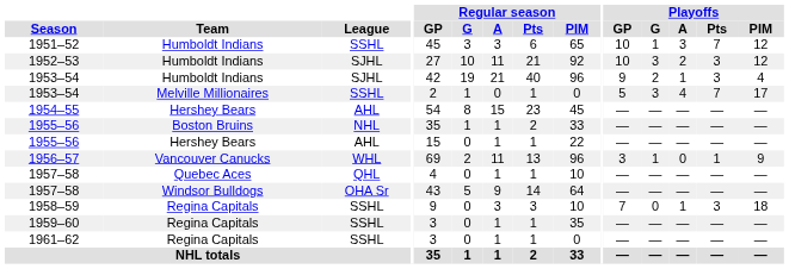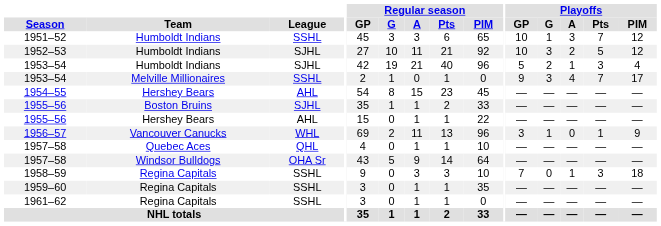 <table border="0" cellpadding="1" cellspacing="0" style="text-align:center; width:60em">
 <tr bgcolor="#e0e0e0">
 <th colspan="3" bgcolor="#ffffff"></th>
 <th rowspan="100" bgcolor="#ffffff"></th>
 <th colspan="5"><a href='#'>Regular season</a></th>
 <th rowspan="100" bgcolor="#ffffff"></th>
 <th colspan="5"><a href='#'>Playoffs</a></th>
 </tr>
 <tr bgcolor="#e0e0e0">
 <th><a href='#'>Season</a></th>
 <th>Team</th>
 <th>League</th>
 <th>GP</th>
 <th><a href='#'>G</a></th>
 <th><a href='#'>A</a></th>
 <th><a href='#'>Pts</a></th>
 <th><a href='#'>PIM</a></th>
 <th>GP</th>
 <th>G</th>
 <th>A</th>
 <th>Pts</th>
 <th>PIM</th>
 </tr>
 <tr>
 <td>1951–52</td>
 <td><a href='#'>Humboldt Indians</a></td>
 <td><a href='#'>SSHL</a></td>
 <td>45</td>
 <td>3</td>
 <td>3</td>
 <td>6</td>
 <td>65</td>
 <td>10</td>
 <td>1</td>
 <td>3</td>
 <td>7</td>
 <td>12</td>
 </tr>
 <tr bgcolor="#f0f0f0">
 <td>1952–53</td>
 <td>Humboldt Indians</td>
 <td>SJHL</td>
 <td>27</td>
 <td>10</td>
 <td>11</td>
 <td>21</td>
 <td>92</td>
 <td>10</td>
 <td>3</td>
 <td>2</td>
-<td>3</td>
+<td>5</td>
 <td>12</td>
 </tr>
 <tr>
 <td>1953–54</td>
 <td>Humboldt Indians</td>
 <td>SJHL</td>
 <td>42</td>
 <td>19</td>
 <td>21</td>
 <td>40</td>
 <td>96</td>
-<td>9</td>
+<td>5</td>
 <td>2</td>
 <td>1</td>
 <td>3</td>
 <td>4</td>
 </tr>
 <tr bgcolor="#f0f0f0">
 <td>1953–54</td>
 <td><a href='#'>Melville Millionaires</a></td>
 <td><a href='#'>SSHL</a></td>
 <td>2</td>
 <td>1</td>
 <td>0</td>
 <td>1</td>
 <td>0</td>
-<td>5</td>
+<td>9</td>
 <td>3</td>
 <td>4</td>
 <td>7</td>
 <td>17</td>
 </tr>
 <tr>
 <td><a href='#'>1954–55</a></td>
 <td><a href='#'>Hershey Bears</a></td>
 <td><a href='#'>AHL</a></td>
 <td>54</td>
 <td>8</td>
 <td>15</td>
 <td>23</td>
 <td>45</td>
 <td>—</td>
 <td>—</td>
 <td>—</td>
 <td>—</td>
 <td>—</td>
 </tr>
 <tr bgcolor="#f0f0f0">
 <td><a href='#'>1955–56</a></td>
 <td><a href='#'>Boston Bruins</a></td>
-<td><a href='#'>NHL</a></td>
+<td><a href='#'>SJHL</a></td>
 <td>35</td>
 <td>1</td>
 <td>1</td>
 <td>2</td>
 <td>33</td>
 <td>—</td>
 <td>—</td>
 <td>—</td>
 <td>—</td>
 <td>—</td>
 </tr>
 <tr>
 <td><a href='#'>1955–56</a></td>
 <td>Hershey Bears</td>
 <td>AHL</td>
 <td>15</td>
 <td>0</td>
 <td>1</td>
 <td>1</td>
 <td>22</td>
 <td>—</td>
 <td>—</td>
 <td>—</td>
 <td>—</td>
 <td>—</td>
 </tr>
 <tr bgcolor="#f0f0f0">
 <td><a href='#'>1956–57</a></td>
 <td><a href='#'>Vancouver Canucks</a></td>
 <td><a href='#'>WHL</a></td>
 <td>69</td>
 <td>2</td>
 <td>11</td>
 <td>13</td>
 <td>96</td>
 <td>3</td>
 <td>1</td>
 <td>0</td>
 <td>1</td>
 <td>9</td>
 </tr>
 <tr>
 <td>1957–58</td>
 <td><a href='#'>Quebec Aces</a></td>
 <td><a href='#'>QHL</a></td>
 <td>4</td>
 <td>0</td>
 <td>1</td>
 <td>1</td>
 <td>10</td>
 <td>—</td>
 <td>—</td>
 <td>—</td>
 <td>—</td>
 <td>—</td>
 </tr>
 <tr bgcolor="#f0f0f0">
 <td>1957–58</td>
 <td><a href='#'>Windsor Bulldogs</a></td>
 <td><a href='#'>OHA Sr</a></td>
 <td>43</td>
 <td>5</td>
 <td>9</td>
 <td>14</td>
 <td>64</td>
 <td>—</td>
 <td>—</td>
 <td>—</td>
 <td>—</td>
 <td>—</td>
 </tr>
 <tr>
 <td>1958–59</td>
 <td><a href='#'>Regina Capitals</a></td>
 <td>SSHL</td>
 <td>9</td>
 <td>0</td>
 <td>3</td>
 <td>3</td>
 <td>10</td>
 <td>7</td>
 <td>0</td>
 <td>1</td>
 <td>3</td>
 <td>18</td>
 </tr>
 <tr bgcolor="#f0f0f0">
 <td>1959–60</td>
 <td>Regina Capitals</td>
 <td>SSHL</td>
 <td>3</td>
 <td>0</td>
 <td>1</td>
 <td>1</td>
 <td>35</td>
 <td>—</td>
 <td>—</td>
 <td>—</td>
 <td>—</td>
 <td>—</td>
 </tr>
 <tr>
 <td>1961–62</td>
 <td>Regina Capitals</td>
 <td>SSHL</td>
 <td>3</td>
 <td>0</td>
 <td>1</td>
 <td>1</td>
 <td>0</td>
 <td>—</td>
 <td>—</td>
 <td>—</td>
 <td>—</td>
 <td>—</td>
 </tr>
 <tr bgcolor="#e0e0e0">
 <th colspan="3">NHL totals</th>
 <th>35</th>
 <th>1</th>
 <th>1</th>
 <th>2</th>
 <th>33</th>
 <th>—</th>
 <th>—</th>
 <th>—</th>
 <th>—</th>
 <th>—</th>
 </tr>
 </table>
